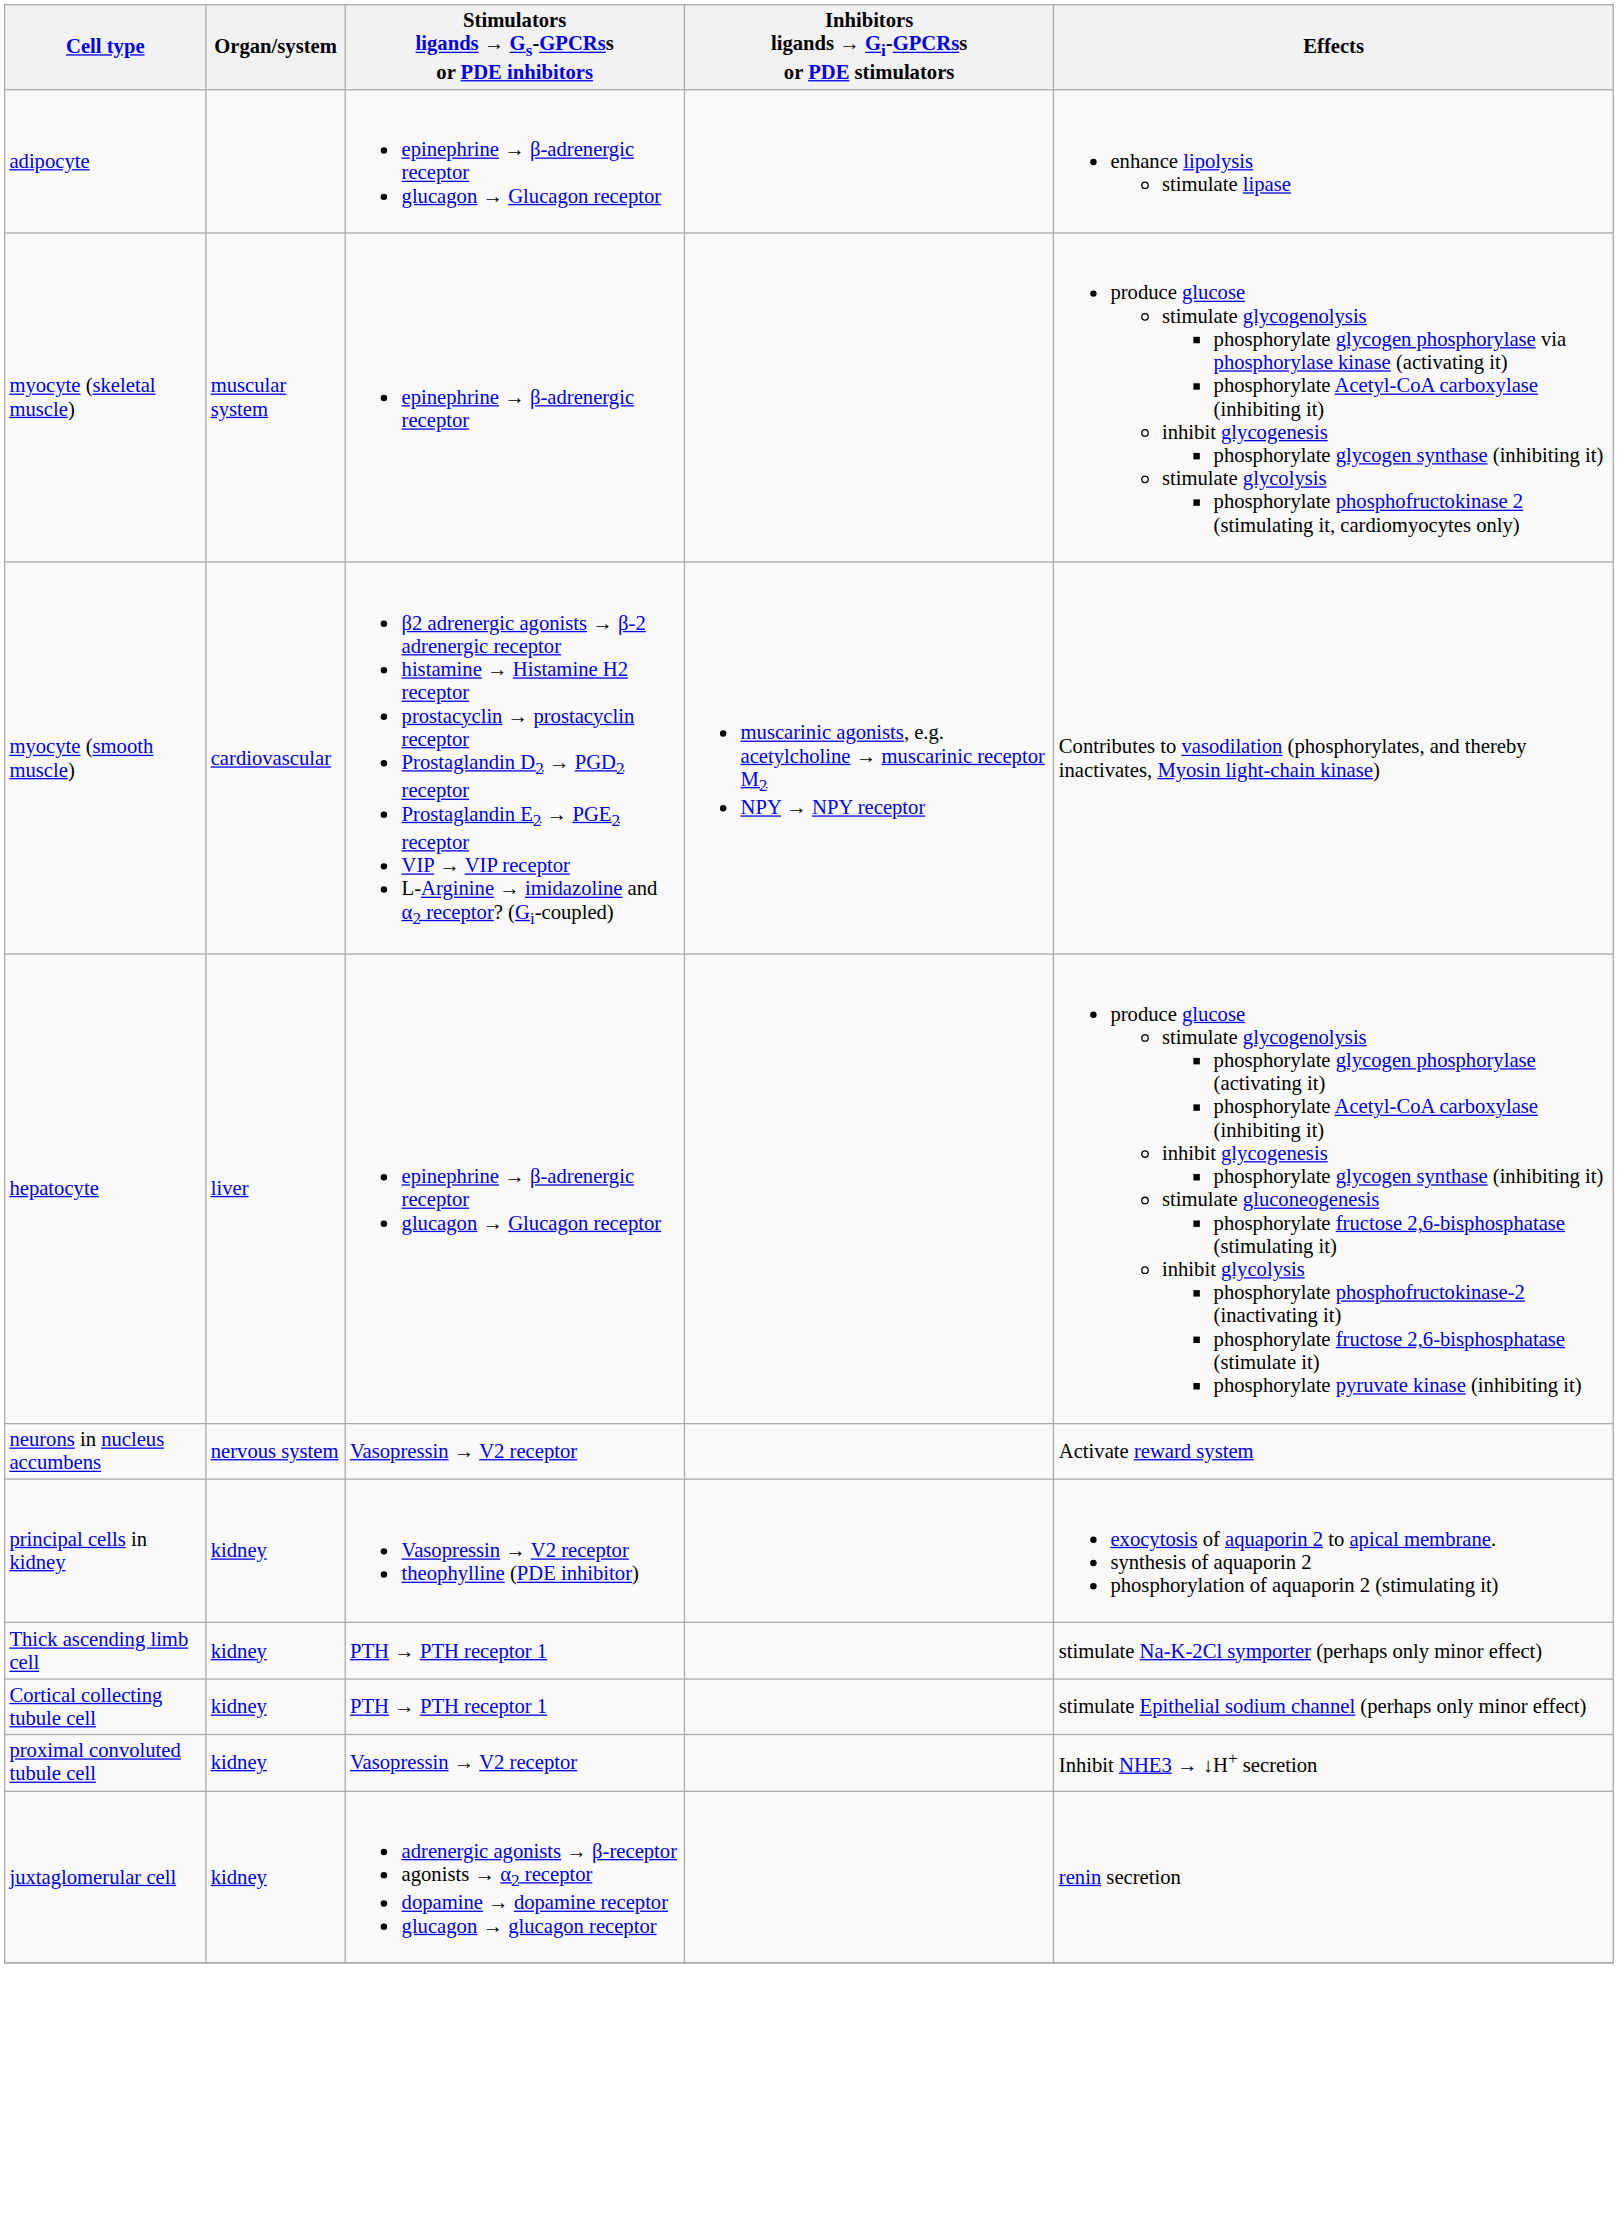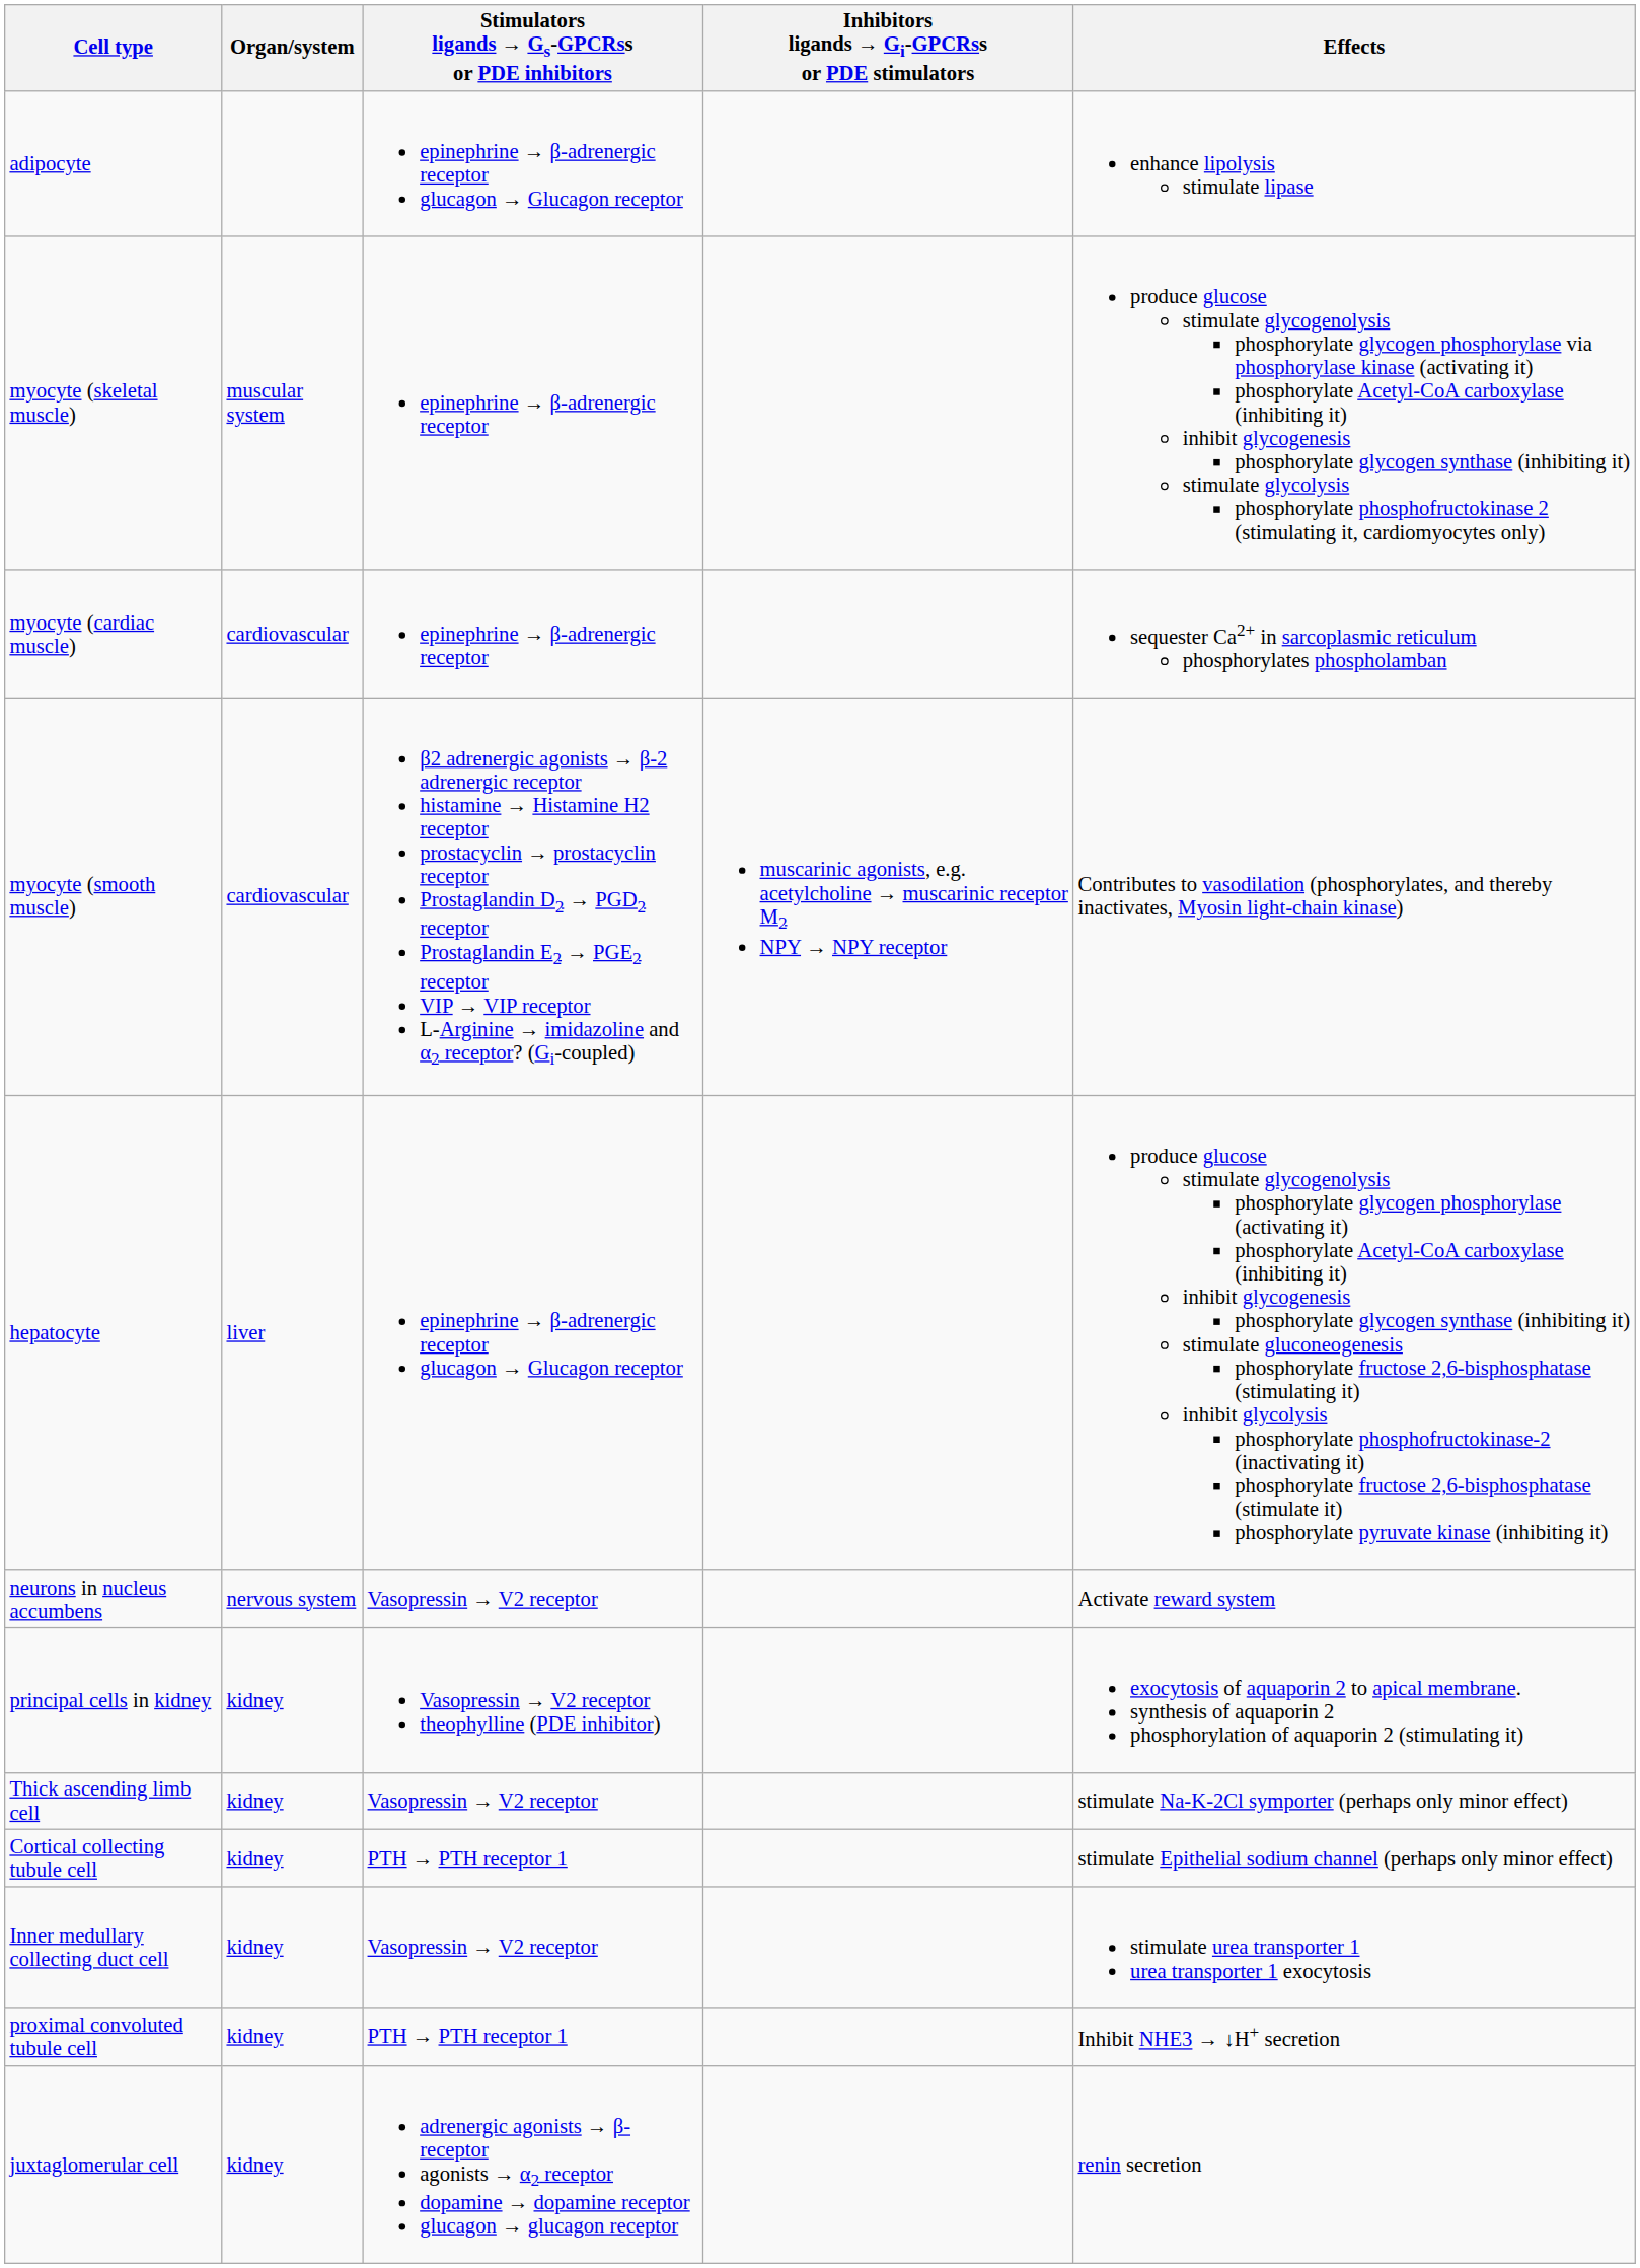 <table class="wikitable sortable">
 <tr>
 <th><a href='#'>Cell type</a></th>
 <th>Organ/system</th>
 <th>Stimulators <br> <a href='#'>ligands</a> → <a href='#'>G<sub>s</sub></a>-<a href='#'>GPCRs</a>s <br> or <a href='#'>PDE inhibitors</a></th>
 <th>Inhibitors <br> ligands → <a href='#'>G<sub>i</sub></a>-<a href='#'>GPCRs</a>s <br> or <a href='#'>PDE</a> stimulators</th>
 <th>Effects</th>
 </tr>
 <tr>
 <td><a href='#'>adipocyte</a></td>
 <td></td>
 <td><br><ul><li><a href='#'>epinephrine</a> → <a href='#'>β-adrenergic receptor</a></li><li><a href='#'>glucagon</a> → <a href='#'>Glucagon receptor</a></li></ul></td>
 <td></td>
 <td><br><ul><li>enhance <a href='#'>lipolysis</a><ul><li>stimulate <a href='#'>lipase</a></li></ul></li></ul></td>
 </tr>
 <tr>
 <td><a href='#'>myocyte</a> (<a href='#'>skeletal muscle</a>)</td>
 <td><a href='#'>muscular system</a></td>
 <td><br><ul><li><a href='#'>epinephrine</a> → <a href='#'>β-adrenergic receptor</a></li></ul></td>
 <td></td>
 <td><br><ul><li>produce <a href='#'>glucose</a><ul><li>stimulate <a href='#'>glycogenolysis</a><ul><li>phosphorylate <a href='#'>glycogen phosphorylase</a> via <a href='#'>phosphorylase kinase</a> (activating it)</li><li>phosphorylate <a href='#'>Acetyl-CoA carboxylase</a> (inhibiting it)</li></ul></li><li>inhibit <a href='#'>glycogenesis</a><ul><li>phosphorylate <a href='#'>glycogen synthase</a> (inhibiting it)</li></ul></li><li>stimulate <a href='#'>glycolysis</a><ul><li>phosphorylate <a href='#'>phosphofructokinase 2</a> (stimulating it, cardiomyocytes only)</li></ul></li></ul></li></ul></td>
+</tr>
+<tr>
+<td><a href='#'>myocyte</a> (<a href='#'>cardiac muscle</a>)</td>
+<td><a href='#'>cardiovascular</a></td>
+<td><br><ul><li><a href='#'>epinephrine</a> → <a href='#'>β-adrenergic receptor</a></li></ul></td>
+<td></td>
+<td><br><ul><li>sequester Ca<sup>2+</sup> in <a href='#'>sarcoplasmic reticulum</a><ul><li>phosphorylates <a href='#'>phospholamban</a></li></ul></li></ul></td>
 </tr>
 <tr>
 <td><a href='#'>myocyte</a> (<a href='#'>smooth muscle</a>)</td>
 <td><a href='#'>cardiovascular</a></td>
 <td><br><ul><li><a href='#'>β2 adrenergic agonists</a> → <a href='#'>β-2 adrenergic receptor</a></li><li><a href='#'>histamine</a> → <a href='#'>Histamine H2 receptor</a></li><li><a href='#'>prostacyclin</a> → <a href='#'>prostacyclin receptor</a></li><li><a href='#'>Prostaglandin D<sub>2</sub></a> → <a href='#'>PGD<sub>2</sub> receptor</a></li><li><a href='#'>Prostaglandin E<sub>2</sub></a> → <a href='#'>PGE<sub>2</sub> receptor</a></li><li><a href='#'>VIP</a> → <a href='#'>VIP receptor</a></li><li>L-<a href='#'>Arginine</a> → <a href='#'>imidazoline</a> and <a href='#'>α<sub>2</sub> receptor</a>?  (<a href='#'>G<sub>i</sub></a>-coupled)</li></ul></td>
 <td><br><ul><li><a href='#'>muscarinic agonists</a>, e.g. <a href='#'>acetylcholine</a> → <a href='#'>muscarinic receptor M<sub>2</sub></a></li><li><a href='#'>NPY</a> → <a href='#'>NPY receptor</a></li></ul></td>
 <td>Contributes to <a href='#'>vasodilation</a> (phosphorylates, and thereby inactivates, <a href='#'>Myosin light-chain kinase</a>)</td>
 </tr>
 <tr>
 <td><a href='#'>hepatocyte</a></td>
 <td><a href='#'>liver</a></td>
 <td><br><ul><li><a href='#'>epinephrine</a> → <a href='#'>β-adrenergic receptor</a></li><li><a href='#'>glucagon</a> → <a href='#'>Glucagon receptor</a></li></ul></td>
 <td></td>
 <td><br><ul><li>produce <a href='#'>glucose</a><ul><li>stimulate <a href='#'>glycogenolysis</a><ul><li>phosphorylate <a href='#'>glycogen phosphorylase</a> (activating it)</li><li>phosphorylate <a href='#'>Acetyl-CoA carboxylase</a> (inhibiting it)</li></ul></li><li>inhibit <a href='#'>glycogenesis</a><ul><li>phosphorylate <a href='#'>glycogen synthase</a> (inhibiting it)</li></ul></li><li>stimulate <a href='#'>gluconeogenesis</a><ul><li>phosphorylate <a href='#'>fructose 2,6-bisphosphatase</a> (stimulating it)</li></ul></li><li>inhibit <a href='#'>glycolysis</a><ul><li>phosphorylate <a href='#'>phosphofructokinase-2</a> (inactivating it)</li><li>phosphorylate <a href='#'>fructose 2,6-bisphosphatase</a> (stimulate it)</li><li>phosphorylate <a href='#'>pyruvate kinase</a> (inhibiting it)</li></ul></li></ul></li></ul></td>
 </tr>
 <tr>
 <td><a href='#'>neurons</a> in <a href='#'>nucleus accumbens</a></td>
 <td><a href='#'>nervous system</a></td>
 <td><a href='#'>Vasopressin</a> → <a href='#'>V2 receptor</a></td>
 <td></td>
 <td>Activate <a href='#'>reward system</a></td>
 </tr>
 <tr>
 <td><a href='#'>principal cells</a> in <a href='#'>kidney</a></td>
 <td><a href='#'>kidney</a></td>
 <td><br><ul><li><a href='#'>Vasopressin</a> → <a href='#'>V2 receptor</a></li><li><a href='#'>theophylline</a> (<a href='#'>PDE inhibitor</a>)</li></ul></td>
 <td></td>
 <td><br><ul><li><a href='#'>exocytosis</a> of <a href='#'>aquaporin 2</a> to <a href='#'>apical membrane</a>.</li><li>synthesis of aquaporin 2</li><li>phosphorylation of aquaporin 2 (stimulating it)</li></ul></td>
 </tr>
 <tr>
 <td><a href='#'>Thick ascending limb cell</a></td>
 <td><a href='#'>kidney</a></td>
-<td><a href='#'>PTH</a> → <a href='#'>PTH receptor 1</a></td>
+<td><a href='#'>Vasopressin</a> → <a href='#'>V2 receptor</a></td>
 <td></td>
 <td>stimulate <a href='#'>Na-K-2Cl symporter</a> (perhaps only minor effect)</td>
 </tr>
 <tr>
 <td><a href='#'>Cortical collecting tubule cell</a></td>
 <td><a href='#'>kidney</a></td>
 <td><a href='#'>PTH</a> → <a href='#'>PTH receptor 1</a></td>
 <td></td>
 <td>stimulate <a href='#'>Epithelial sodium channel</a> (perhaps only minor effect)</td>
 </tr>
 <tr>
+<td><a href='#'>Inner medullary collecting duct cell</a></td>
+<td><a href='#'>kidney</a></td>
+<td><a href='#'>Vasopressin</a> → <a href='#'>V2 receptor</a></td>
+<td></td>
+<td><br><ul><li>stimulate <a href='#'>urea transporter 1</a></li><li><a href='#'>urea transporter 1</a> exocytosis</li></ul></td>
+</tr>
+<tr>
 <td><a href='#'>proximal convoluted tubule cell</a></td>
 <td><a href='#'>kidney</a></td>
-<td><a href='#'>Vasopressin</a> → <a href='#'>V2 receptor</a></td>
+<td><a href='#'>PTH</a> → <a href='#'>PTH receptor 1</a></td>
 <td></td>
 <td>Inhibit <a href='#'>NHE3</a> → ↓H<sup>+</sup> secretion</td>
 </tr>
 <tr>
 <td><a href='#'>juxtaglomerular cell</a></td>
 <td><a href='#'>kidney</a></td>
 <td><br><ul><li><a href='#'>adrenergic agonists</a> → <a href='#'>β-receptor</a></li><li>agonists → <a href='#'>α<sub>2</sub> receptor</a></li><li><a href='#'>dopamine</a> → <a href='#'>dopamine receptor</a></li><li><a href='#'>glucagon</a> → <a href='#'>glucagon receptor</a></li></ul></td>
 <td></td>
 <td><a href='#'>renin</a> secretion</td>
 </tr>
 <tr>
 </tr>
 </table>
